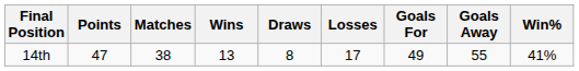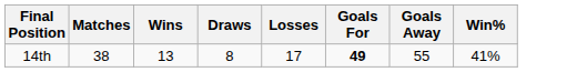 <table class="wikitable" style="font-size: 95%; text-align: center;">
 <tr>
 <th width=60>Final Position</th>
-<th width=60>Points</th>
 <th width=60>Matches</th>
 <th width=60>Wins</th>
 <th width=60>Draws</th>
 <th width=60>Losses</th>
 <th width=60>Goals For</th>
 <th width=60>Goals Away</th>
 <th width=60>Win%</th>
 </tr>
 <tr>
 <td>14th</td>
-<td>47</td>
 <td>38</td>
 <td>13</td>
 <td>8</td>
 <td>17</td>
-<td>49</td>
+<td><strong>49</strong></td>
 <td>55</td>
 <td>41%</td>
 </tr>
 </table>
